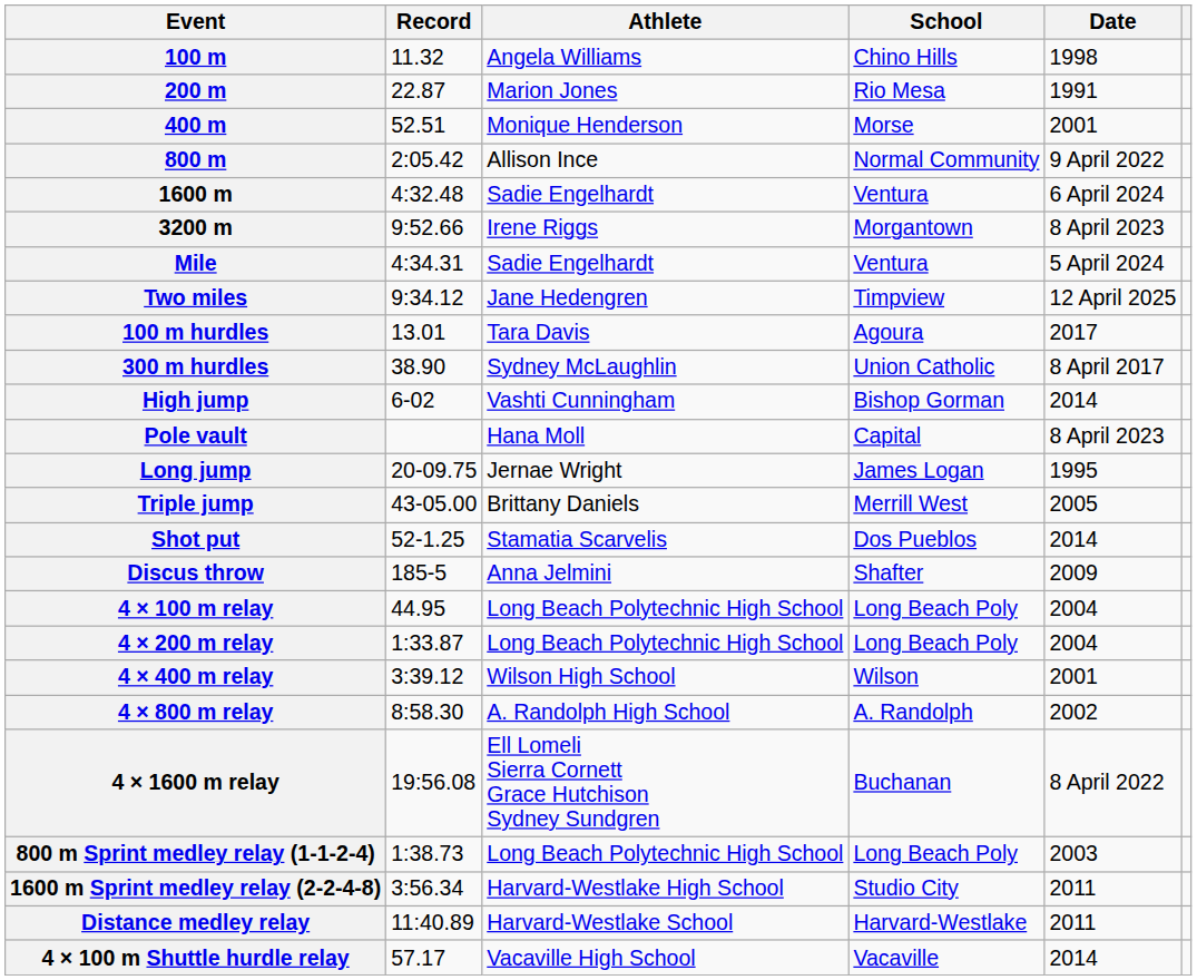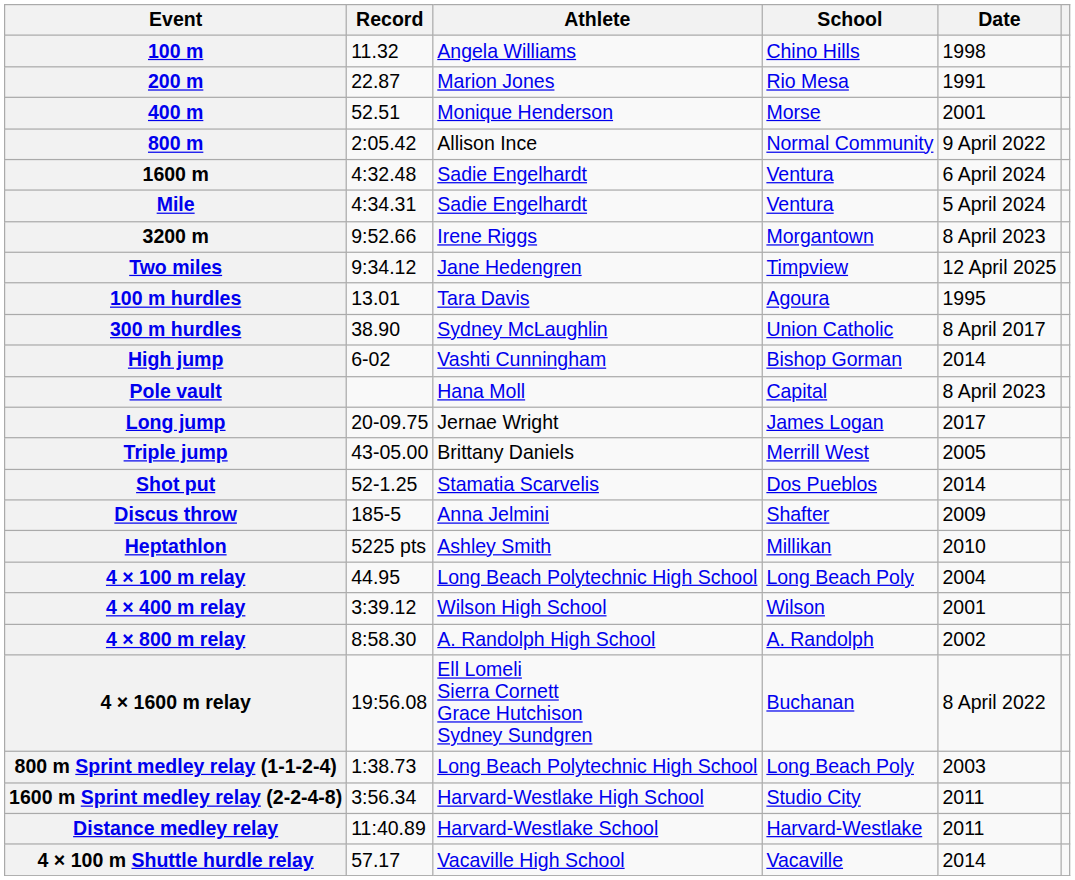 <table class="wikitable plainrowheaders sticky-header">
 <tr>
 <th scope="col">Event</th>
 <th scope="col">Record</th>
 <th scope="col">Athlete</th>
 <th scope="col">School</th>
 <th scope="col">Date</th>
 <th scope="col"></th>
 </tr>
 <tr>
 <th scope="row"><a href='#'>100 m</a></th>
 <td>11.32</td>
 <td><a href='#'>Angela Williams</a></td>
 <td><a href='#'>Chino Hills</a></td>
 <td>1998</td>
 <td></td>
 </tr>
 <tr>
 <th scope="row"><a href='#'>200 m</a></th>
 <td>22.87</td>
 <td><a href='#'>Marion Jones</a></td>
 <td><a href='#'>Rio Mesa</a></td>
 <td>1991</td>
 <td></td>
 </tr>
 <tr>
 <th scope="row"><a href='#'>400 m</a></th>
 <td>52.51</td>
 <td><a href='#'>Monique Henderson</a></td>
 <td><a href='#'>Morse</a></td>
 <td>2001</td>
 <td></td>
 </tr>
 <tr>
 <th scope="row"><a href='#'>800 m</a></th>
 <td>2:05.42</td>
 <td>Allison Ince</td>
 <td><a href='#'>Normal Community</a></td>
 <td>9 April 2022</td>
 <td></td>
 </tr>
 <tr>
 <th scope="row">1600 m</th>
 <td>4:32.48</td>
 <td><a href='#'>Sadie Engelhardt</a></td>
 <td><a href='#'>Ventura</a></td>
 <td>6 April 2024</td>
 <td></td>
 </tr>
 <tr>
+<th scope="row"><a href='#'>Mile</a></th>
+<td>4:34.31</td>
+<td><a href='#'>Sadie Engelhardt</a></td>
+<td><a href='#'>Ventura</a></td>
+<td>5 April 2024</td>
+<td></td>
+</tr>
+<tr>
 <th scope="row">3200 m</th>
 <td>9:52.66</td>
 <td><a href='#'>Irene Riggs</a></td>
 <td><a href='#'>Morgantown</a></td>
 <td>8 April 2023</td>
-<td></td>
-</tr>
-<tr>
-<th scope="row"><a href='#'>Mile</a></th>
-<td>4:34.31</td>
-<td><a href='#'>Sadie Engelhardt</a></td>
-<td><a href='#'>Ventura</a></td>
-<td>5 April 2024</td>
 <td></td>
 </tr>
 <tr>
 <th scope="row"><a href='#'>Two miles</a></th>
 <td>9:34.12</td>
 <td><a href='#'>Jane Hedengren</a></td>
 <td><a href='#'>Timpview</a></td>
 <td>12 April 2025</td>
 <td></td>
 </tr>
 <tr>
 <th scope="row"><a href='#'>100 m hurdles</a></th>
 <td>13.01 </td>
 <td><a href='#'>Tara Davis</a></td>
 <td><a href='#'>Agoura</a></td>
-<td>2017</td>
+<td>1995</td>
 <td></td>
 </tr>
 <tr>
 <th scope="row"><a href='#'>300 m hurdles</a></th>
 <td>38.90</td>
 <td><a href='#'>Sydney McLaughlin</a></td>
 <td><a href='#'>Union Catholic</a></td>
 <td>8 April 2017</td>
 <td></td>
 </tr>
 <tr>
 <th scope="row"><a href='#'>High jump</a></th>
 <td>6-02</td>
 <td><a href='#'>Vashti Cunningham</a></td>
 <td><a href='#'>Bishop Gorman</a></td>
 <td>2014</td>
 <td></td>
 </tr>
 <tr>
 <th scope="row"><a href='#'>Pole vault</a></th>
 <td></td>
 <td><a href='#'>Hana Moll</a></td>
 <td><a href='#'>Capital</a></td>
 <td>8 April 2023</td>
 <td></td>
 </tr>
 <tr>
 <th scope="row"><a href='#'>Long jump</a></th>
 <td>20-09.75</td>
 <td>Jernae Wright</td>
 <td><a href='#'>James Logan</a></td>
-<td>1995</td>
+<td>2017</td>
 <td></td>
 </tr>
 <tr>
 <th scope="row"><a href='#'>Triple jump</a></th>
 <td>43-05.00</td>
 <td>Brittany Daniels</td>
 <td><a href='#'>Merrill West</a></td>
 <td>2005</td>
 <td></td>
 </tr>
 <tr>
 <th scope="row"><a href='#'>Shot put</a></th>
 <td>52-1.25</td>
 <td><a href='#'>Stamatia Scarvelis</a></td>
 <td><a href='#'>Dos Pueblos</a></td>
 <td>2014</td>
 <td></td>
 </tr>
 <tr>
 <th scope="row"><a href='#'>Discus throw</a></th>
 <td>185-5</td>
 <td><a href='#'>Anna Jelmini</a></td>
 <td><a href='#'>Shafter</a></td>
 <td>2009</td>
 <td></td>
 </tr>
 <tr>
-<th scope="row"><a href='#'>4 × 100 m relay</a></th>
-<td>44.95</td>
-<td><a href='#'>Long Beach Polytechnic High School</a></td>
-<td><a href='#'>Long Beach Poly</a></td>
-<td>2004</td>
+<th scope="row"><a href='#'>Heptathlon</a></th>
+<td>5225 pts</td>
+<td><a href='#'>Ashley Smith</a></td>
+<td><a href='#'>Millikan</a></td>
+<td>2010</td>
 <td></td>
 </tr>
 <tr>
-<th scope="row"><a href='#'>4 × 200 m relay</a></th>
-<td>1:33.87</td>
+<th scope="row"><a href='#'>4 × 100 m relay</a></th>
+<td>44.95</td>
 <td><a href='#'>Long Beach Polytechnic High School</a></td>
 <td><a href='#'>Long Beach Poly</a></td>
 <td>2004</td>
 <td></td>
 </tr>
 <tr>
 <th scope="row"><a href='#'>4 × 400 m relay</a></th>
 <td>3:39.12</td>
 <td><a href='#'>Wilson High School</a></td>
 <td><a href='#'>Wilson</a></td>
 <td>2001</td>
 <td></td>
 </tr>
 <tr>
 <th scope="row"><a href='#'>4 × 800 m relay</a></th>
 <td>8:58.30</td>
 <td><a href='#'>A. Randolph High School</a></td>
 <td><a href='#'>A. Randolph</a></td>
 <td>2002</td>
 <td></td>
 </tr>
 <tr>
 <th scope="row">4 × 1600 m relay</th>
 <td>19:56.08</td>
 <td><a href='#'>Ell Lomeli</a><br><a href='#'>Sierra Cornett</a><br><a href='#'>Grace Hutchison</a><br><a href='#'>Sydney Sundgren</a></td>
 <td><a href='#'>Buchanan</a></td>
 <td>8 April 2022</td>
 <td></td>
 </tr>
 <tr>
 <th scope="row">800 m <a href='#'>Sprint medley relay</a>  (1-1-2-4)</th>
 <td>1:38.73</td>
 <td><a href='#'>Long Beach Polytechnic High School</a></td>
 <td><a href='#'>Long Beach Poly</a></td>
 <td>2003</td>
 <td></td>
 </tr>
 <tr>
 <th scope="row">1600 m <a href='#'>Sprint medley relay</a> (2-2-4-8)</th>
 <td>3:56.34</td>
 <td><a href='#'>Harvard-Westlake High School</a></td>
 <td><a href='#'>Studio City</a></td>
 <td>2011</td>
 <td></td>
 </tr>
 <tr>
 <th scope="row"><a href='#'>Distance medley relay</a></th>
 <td>11:40.89</td>
 <td><a href='#'>Harvard-Westlake School</a></td>
 <td><a href='#'>Harvard-Westlake</a></td>
 <td>2011</td>
 <td></td>
 </tr>
 <tr>
 <th scope="row">4 × 100 m <a href='#'>Shuttle hurdle relay</a></th>
 <td>57.17</td>
 <td><a href='#'>Vacaville High School</a></td>
 <td><a href='#'>Vacaville</a></td>
 <td>2014</td>
 <td></td>
 </tr>
 </table>
